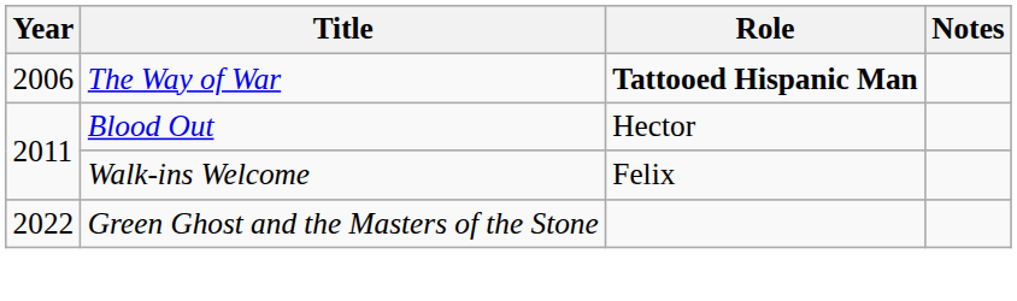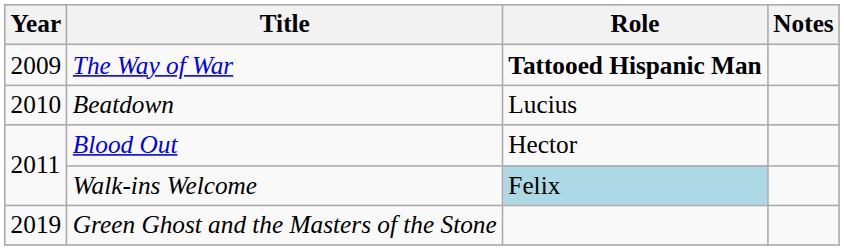 <table class="wikitable sortable">
 <tr>
 <th>Year</th>
 <th>Title</th>
 <th>Role</th>
 <th>Notes</th>
 </tr>
 <tr>
-<td>2006</td>
+<td>2009</td>
 <td><em><a href='#'>The Way of War</a></em></td>
 <td><strong>Tattooed Hispanic Man</strong></td>
+<td></td>
+</tr>
+<tr>
+<td>2010</td>
+<td><em>Beatdown</em></td>
+<td>Lucius</td>
 <td></td>
 </tr>
 <tr>
 <td rowspan=2>2011</td>
 <td><em><a href='#'>Blood Out</a></em></td>
 <td>Hector</td>
 <td></td>
 </tr>
 <tr>
 <td><em>Walk-ins Welcome</em></td>
-<td>Felix</td>
+<td style="background: lightblue;">Felix</td>
 <td></td>
 </tr>
 <tr>
-<td>2022</td>
+<td>2019</td>
 <td><em>Green Ghost and the Masters of the Stone</em></td>
 <td></td>
 <td></td>
 </tr>
 </table>
